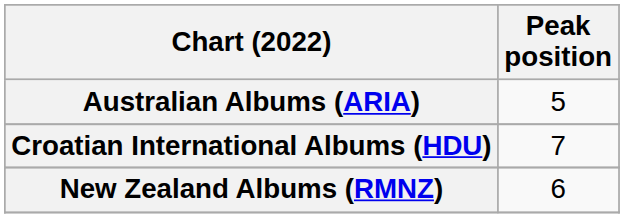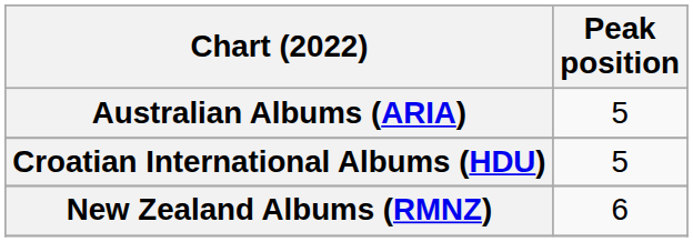 <table class="wikitable sortable plainrowheaders" style="text-align:center">
 <tr>
 <th scope="col">Chart (2022)</th>
 <th scope="col">Peak<br>position</th>
 </tr>
 <tr>
 <th scope="row">Australian Albums (<a href='#'>ARIA</a>)</th>
 <td>5</td>
 </tr>
 <tr>
 </tr>
 <tr>
 </tr>
 <tr>
 </tr>
 <tr>
 </tr>
 <tr>
 <th scope="row">Croatian International Albums (<a href='#'>HDU</a>)</th>
-<td>7</td>
+<td>5</td>
 </tr>
 <tr>
 </tr>
 <tr>
 </tr>
 <tr>
 </tr>
 <tr>
 </tr>
 <tr>
 </tr>
 <tr>
 </tr>
 <tr>
 <th scope="row">New Zealand Albums (<a href='#'>RMNZ</a>)</th>
 <td>6</td>
 </tr>
 <tr>
 </tr>
 <tr>
 </tr>
 <tr>
 </tr>
 <tr>
 </tr>
 <tr>
 </tr>
 <tr>
 </tr>
 <tr>
 </tr>
 <tr>
 </tr>
 <tr>
 </tr>
 <tr>
 </tr>
 <tr>
 </tr>
 </table>
